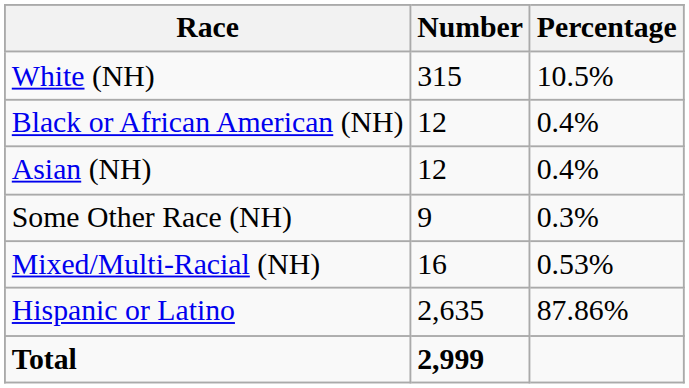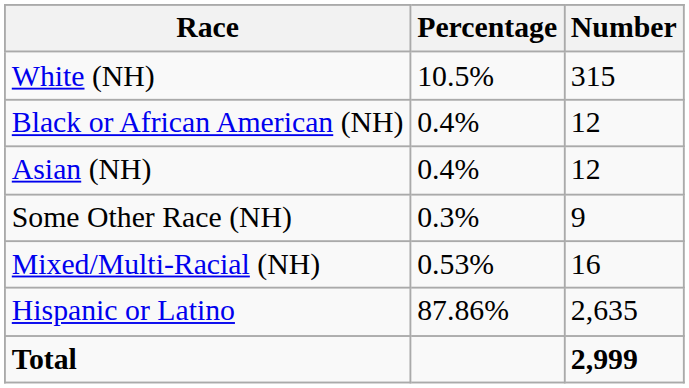 <table class="wikitable">
 <tr>
 <th>Race</th>
+<th>Percentage</th>
 <th>Number</th>
-<th>Percentage</th>
 </tr>
 <tr>
 <td><a href='#'>White</a> (NH)</td>
+<td>10.5%</td>
 <td>315</td>
-<td>10.5%</td>
 </tr>
 <tr>
 <td><a href='#'>Black or African American</a> (NH)</td>
+<td>0.4%</td>
 <td>12</td>
-<td>0.4%</td>
 </tr>
 <tr>
 <td><a href='#'>Asian</a> (NH)</td>
+<td>0.4%</td>
 <td>12</td>
-<td>0.4%</td>
 </tr>
 <tr>
 <td>Some Other Race (NH)</td>
+<td>0.3%</td>
 <td>9</td>
-<td>0.3%</td>
 </tr>
 <tr>
 <td><a href='#'>Mixed/Multi-Racial</a> (NH)</td>
+<td>0.53%</td>
 <td>16</td>
-<td>0.53%</td>
 </tr>
 <tr>
 <td><a href='#'>Hispanic or Latino</a></td>
+<td>87.86%</td>
 <td>2,635</td>
-<td>87.86%</td>
 </tr>
 <tr>
 <td><strong>Total</strong></td>
+<td></td>
 <td><strong>2,999</strong></td>
-<td></td>
 </tr>
 </table>
